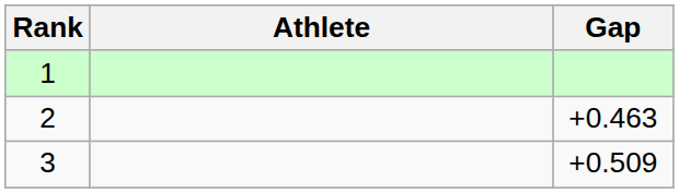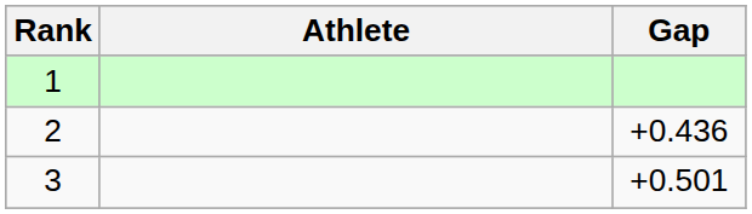 <table class=wikitable style="text-align:center">
 <tr>
 <th width=40>Rank</th>
 <th width=250>Athlete</th>
 <th width=60>Gap</th>
 </tr>
 <tr bgcolor="ccffcc">
 <td>1</td>
 <td align=left></td>
 <td></td>
 </tr>
 <tr>
 <td>2</td>
 <td align=left></td>
-<td>+0.463</td>
+<td>+0.436</td>
 </tr>
 <tr>
 <td>3</td>
 <td align=left></td>
-<td>+0.509</td>
+<td>+0.501</td>
 </tr>
 </table>
